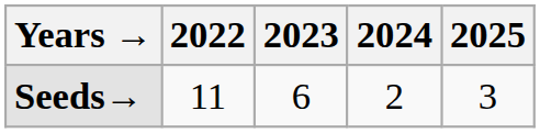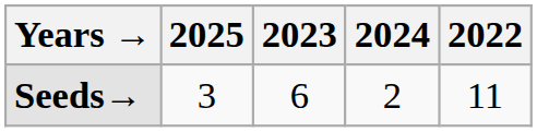 <table class="wikitable">
 <tr>
 <th>Years →</th>
-<th>2022</th>
+<th>2025</th>
 <th>2023</th>
 <th>2024</th>
-<th>2025</th>
+<th>2022</th>
 </tr>
 <tr align=center>
 <td style="text-align:left; background:#e3e3e3;"><strong>Seeds→</strong></td>
-<td>11</td>
+<td>3</td>
 <td>6</td>
 <td>2</td>
-<td>3</td>
+<td>11</td>
 </tr>
 </table>
